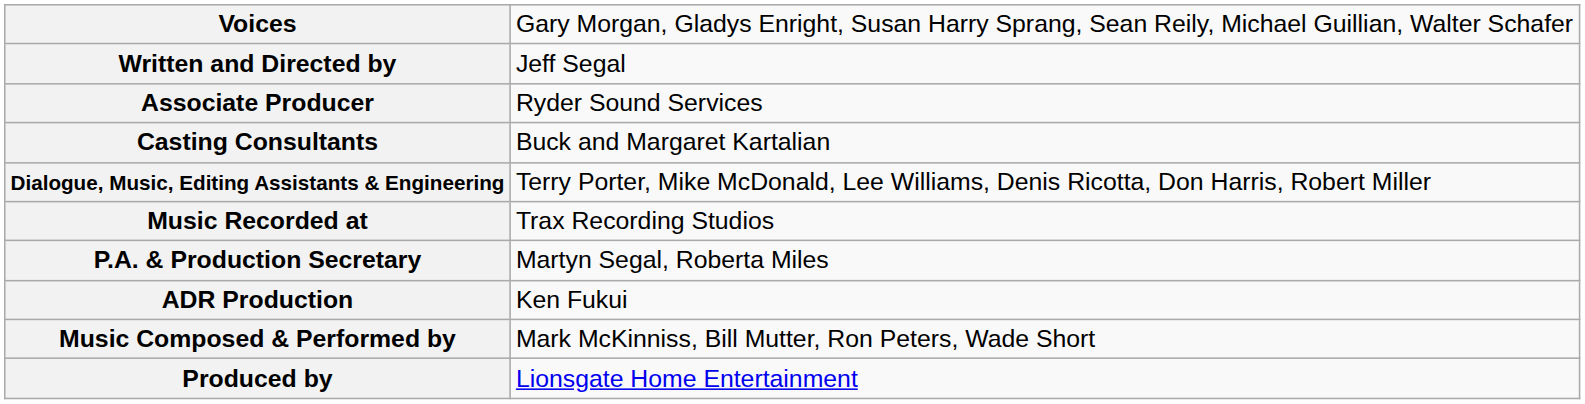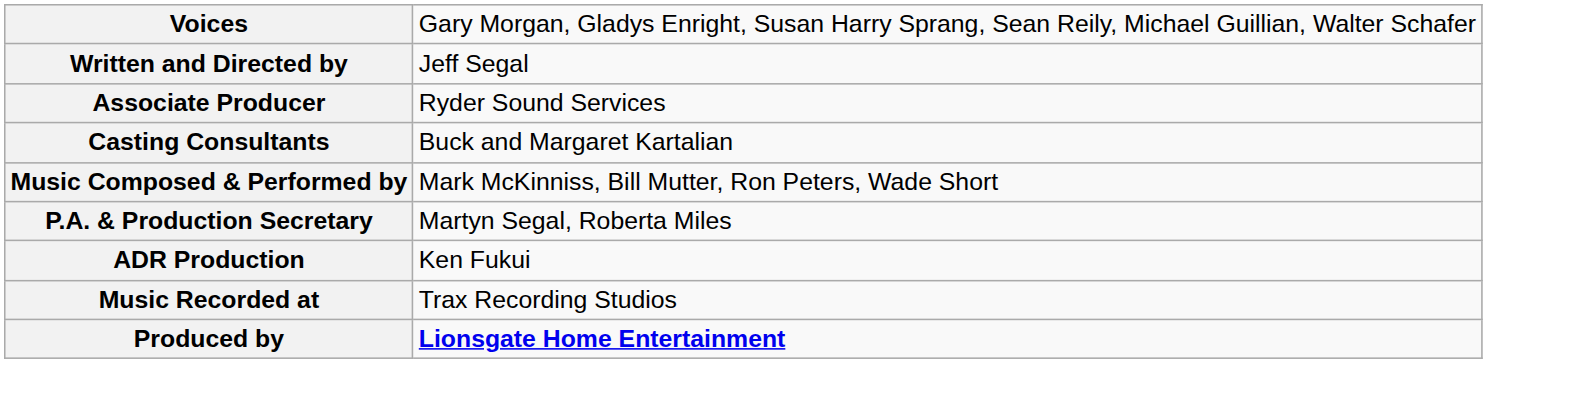 <table class="wikitable">
 <tr>
 <th>Voices</th>
 <td>Gary Morgan, Gladys Enright, Susan Harry Sprang, Sean Reily, Michael Guillian, Walter Schafer</td>
 </tr>
 <tr>
 <th>Written and Directed by</th>
 <td>Jeff Segal</td>
 </tr>
 <tr>
 <th>Associate Producer</th>
 <td>Ryder Sound Services</td>
 </tr>
 <tr>
 <th>Casting Consultants</th>
 <td>Buck and Margaret Kartalian</td>
 </tr>
 <tr>
-<th><small>Dialogue, Music, Editing Assistants & Engineering</small></th>
-<td>Terry Porter, Mike McDonald, Lee Williams, Denis Ricotta, Don Harris, Robert Miller</td>
-</tr>
-<tr>
-<th>Music Recorded at</th>
-<td>Trax Recording Studios</td>
+<th>Music Composed & Performed by</th>
+<td>Mark McKinniss, Bill Mutter, Ron Peters, Wade Short</td>
 </tr>
 <tr>
 <th>P.A. & Production Secretary</th>
 <td>Martyn Segal, Roberta Miles</td>
 </tr>
 <tr>
 <th>ADR Production</th>
 <td>Ken Fukui</td>
 </tr>
 <tr>
-<th>Music Composed & Performed by</th>
-<td>Mark McKinniss, Bill Mutter, Ron Peters, Wade Short</td>
+<th>Music Recorded at</th>
+<td>Trax Recording Studios</td>
 </tr>
 <tr>
 <th>Produced by</th>
-<td><a href='#'>Lionsgate Home Entertainment</a></td>
+<td><strong><a href='#'>Lionsgate Home Entertainment</a></strong></td>
 </tr>
 </table>
